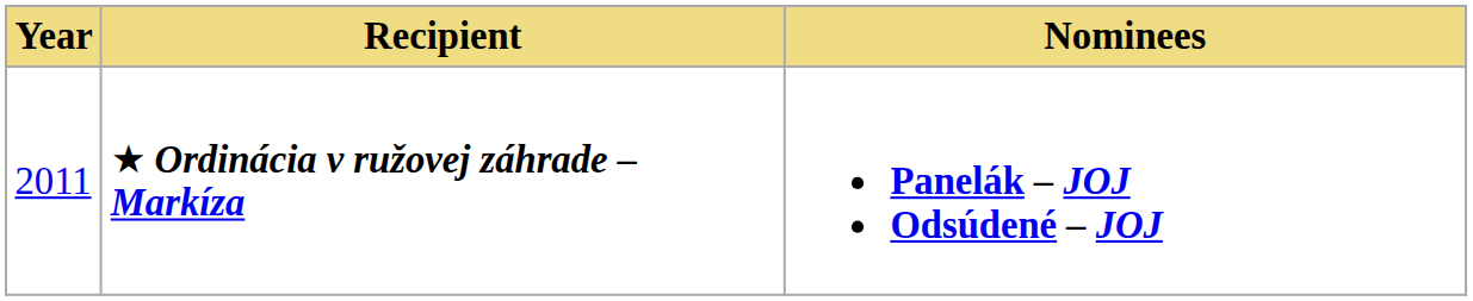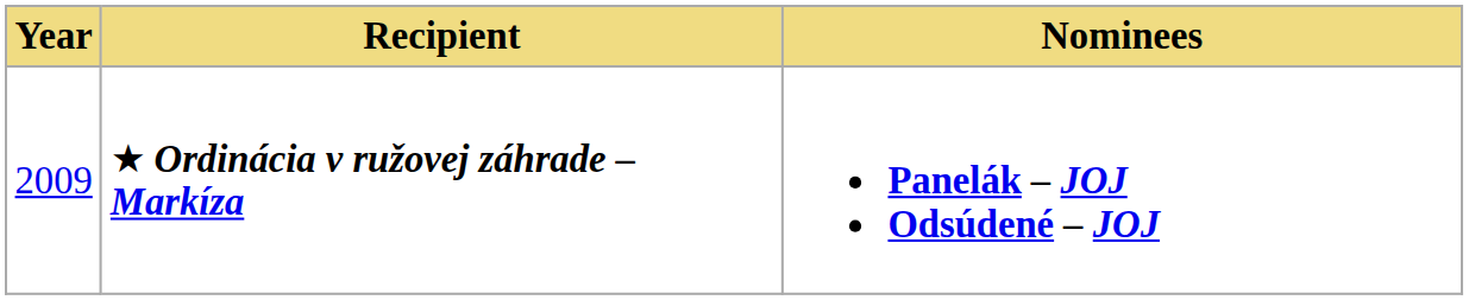 <table class=wikitable sortable style="background:white">
 <tr>
 <th style=background:#F0DC82>Year</th>
 <th style=background:#F0DC82 width=273>Recipient</th>
 <th style=background:#F0DC82 width=273>Nominees</th>
 </tr>
 <tr>
-<td><a href='#'>2011</a></td>
+<td><a href='#'>2009</a></td>
 <td>★ <strong><em>Ordinácia v ružovej záhrade<em> – <a href='#'>Markíza</a><strong></td>
 <td><strong><br><ul><li></em><a href='#'>Panelák</a><em> – <a href='#'>JOJ</a></li><li></em><a href='#'>Odsúdené</a><em> – <a href='#'>JOJ</a></li></ul></strong></td>
 </tr>
 </table>
